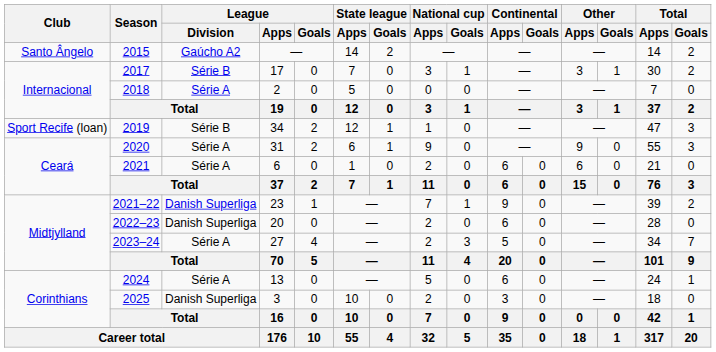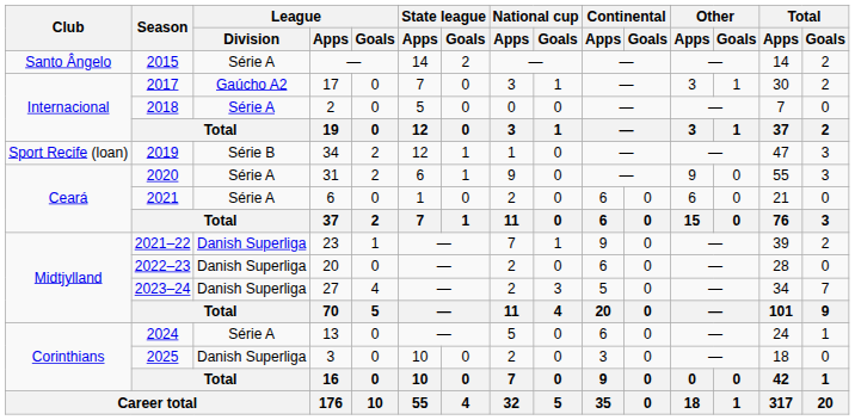 <table class="wikitable" style="text-align:center">
 <tr>
 <th rowspan="2">Club</th>
 <th rowspan="2">Season</th>
 <th colspan="3">League</th>
 <th colspan="2">State league</th>
 <th colspan="2">National cup</th>
 <th colspan="2">Continental</th>
 <th colspan="2">Other</th>
 <th colspan="2">Total</th>
 </tr>
 <tr>
 <th>Division</th>
 <th>Apps</th>
 <th>Goals</th>
 <th>Apps</th>
 <th>Goals</th>
 <th>Apps</th>
 <th>Goals</th>
 <th>Apps</th>
 <th>Goals</th>
 <th>Apps</th>
 <th>Goals</th>
 <th>Apps</th>
 <th>Goals</th>
 </tr>
 <tr>
 <td><a href='#'>Santo Ângelo</a></td>
 <td><a href='#'>2015</a></td>
-<td><a href='#'>Gaúcho A2</a></td>
+<td>Série A</td>
 <td colspan="2">—</td>
 <td>14</td>
 <td>2</td>
 <td colspan="2">—</td>
 <td colspan="2">—</td>
 <td colspan="2">—</td>
 <td>14</td>
 <td>2</td>
 </tr>
 <tr>
 <td rowspan="3"><a href='#'>Internacional</a></td>
 <td><a href='#'>2017</a></td>
-<td><a href='#'>Série B</a></td>
+<td><a href='#'>Gaúcho A2</a></td>
 <td>17</td>
 <td>0</td>
 <td>7</td>
 <td>0</td>
 <td>3</td>
 <td>1</td>
 <td colspan="2">—</td>
 <td>3</td>
 <td>1</td>
 <td>30</td>
 <td>2</td>
 </tr>
 <tr>
 <td><a href='#'>2018</a></td>
 <td><a href='#'>Série A</a></td>
 <td>2</td>
 <td>0</td>
 <td>5</td>
 <td>0</td>
 <td>0</td>
 <td>0</td>
 <td colspan="2">—</td>
 <td colspan="2">—</td>
 <td>7</td>
 <td>0</td>
 </tr>
 <tr>
 <th colspan="2">Total</th>
 <th>19</th>
 <th>0</th>
 <th>12</th>
 <th>0</th>
 <th>3</th>
 <th>1</th>
 <th colspan="2">—</th>
 <th>3</th>
 <th>1</th>
 <th>37</th>
 <th>2</th>
 </tr>
 <tr>
 <td><a href='#'>Sport Recife</a> (loan)</td>
 <td><a href='#'>2019</a></td>
 <td>Série B</td>
 <td>34</td>
 <td>2</td>
 <td>12</td>
 <td>1</td>
 <td>1</td>
 <td>0</td>
 <td colspan="2">—</td>
 <td colspan="2">—</td>
 <td>47</td>
 <td>3</td>
 </tr>
 <tr>
 <td rowspan="3"><a href='#'>Ceará</a></td>
 <td><a href='#'>2020</a></td>
 <td>Série A</td>
 <td>31</td>
 <td>2</td>
 <td>6</td>
 <td>1</td>
 <td>9</td>
 <td>0</td>
 <td colspan="2">—</td>
 <td>9</td>
 <td>0</td>
 <td>55</td>
 <td>3</td>
 </tr>
 <tr>
 <td><a href='#'>2021</a></td>
 <td>Série A</td>
 <td>6</td>
 <td>0</td>
 <td>1</td>
 <td>0</td>
 <td>2</td>
 <td>0</td>
 <td>6</td>
 <td>0</td>
 <td>6</td>
 <td>0</td>
 <td>21</td>
 <td>0</td>
 </tr>
 <tr>
 <th colspan="2">Total</th>
 <th>37</th>
 <th>2</th>
 <th>7</th>
 <th>1</th>
 <th>11</th>
 <th>0</th>
 <th>6</th>
 <th>0</th>
 <th>15</th>
 <th>0</th>
 <th>76</th>
 <th>3</th>
 </tr>
 <tr>
 <td rowspan="4"><a href='#'>Midtjylland</a></td>
 <td><a href='#'>2021–22</a></td>
 <td><a href='#'>Danish Superliga</a></td>
 <td>23</td>
 <td>1</td>
 <td colspan="2">—</td>
 <td>7</td>
 <td>1</td>
 <td>9</td>
 <td>0</td>
 <td colspan="2">—</td>
 <td>39</td>
 <td>2</td>
 </tr>
 <tr>
 <td><a href='#'>2022–23</a></td>
 <td>Danish Superliga</td>
 <td>20</td>
 <td>0</td>
 <td colspan="2">—</td>
 <td>2</td>
 <td>0</td>
 <td>6</td>
 <td>0</td>
 <td colspan="2">—</td>
 <td>28</td>
 <td>0</td>
 </tr>
 <tr>
 <td><a href='#'>2023–24</a></td>
-<td>Série A</td>
+<td>Danish Superliga</td>
 <td>27</td>
 <td>4</td>
 <td colspan="2">—</td>
 <td>2</td>
 <td>3</td>
 <td>5</td>
 <td>0</td>
 <td colspan="2">—</td>
 <td>34</td>
 <td>7</td>
 </tr>
 <tr>
 <th colspan="2">Total</th>
 <th>70</th>
 <th>5</th>
 <th colspan="2">—</th>
 <th>11</th>
 <th>4</th>
 <th>20</th>
 <th>0</th>
 <th colspan="2">—</th>
 <th>101</th>
 <th>9</th>
 </tr>
 <tr>
 <td rowspan="3"><a href='#'>Corinthians</a></td>
 <td><a href='#'>2024</a></td>
 <td>Série A</td>
 <td>13</td>
 <td>0</td>
 <td colspan="2">—</td>
 <td>5</td>
 <td>0</td>
 <td>6</td>
 <td>0</td>
 <td colspan="2">—</td>
 <td>24</td>
 <td>1</td>
 </tr>
 <tr>
 <td><a href='#'>2025</a></td>
 <td>Danish Superliga</td>
 <td>3</td>
 <td>0</td>
 <td>10</td>
 <td>0</td>
 <td>2</td>
 <td>0</td>
 <td>3</td>
 <td>0</td>
 <td colspan="2">—</td>
 <td>18</td>
 <td>0</td>
 </tr>
 <tr>
 <th colspan="2">Total</th>
 <th>16</th>
 <th>0</th>
 <th>10</th>
 <th>0</th>
 <th>7</th>
 <th>0</th>
 <th>9</th>
 <th>0</th>
 <th>0</th>
 <th>0</th>
 <th>42</th>
 <th>1</th>
 </tr>
 <tr>
 <th colspan="3">Career total</th>
 <th>176</th>
 <th>10</th>
 <th>55</th>
 <th>4</th>
 <th>32</th>
 <th>5</th>
 <th>35</th>
 <th>0</th>
 <th>18</th>
 <th>1</th>
 <th>317</th>
 <th>20</th>
 </tr>
 </table>
